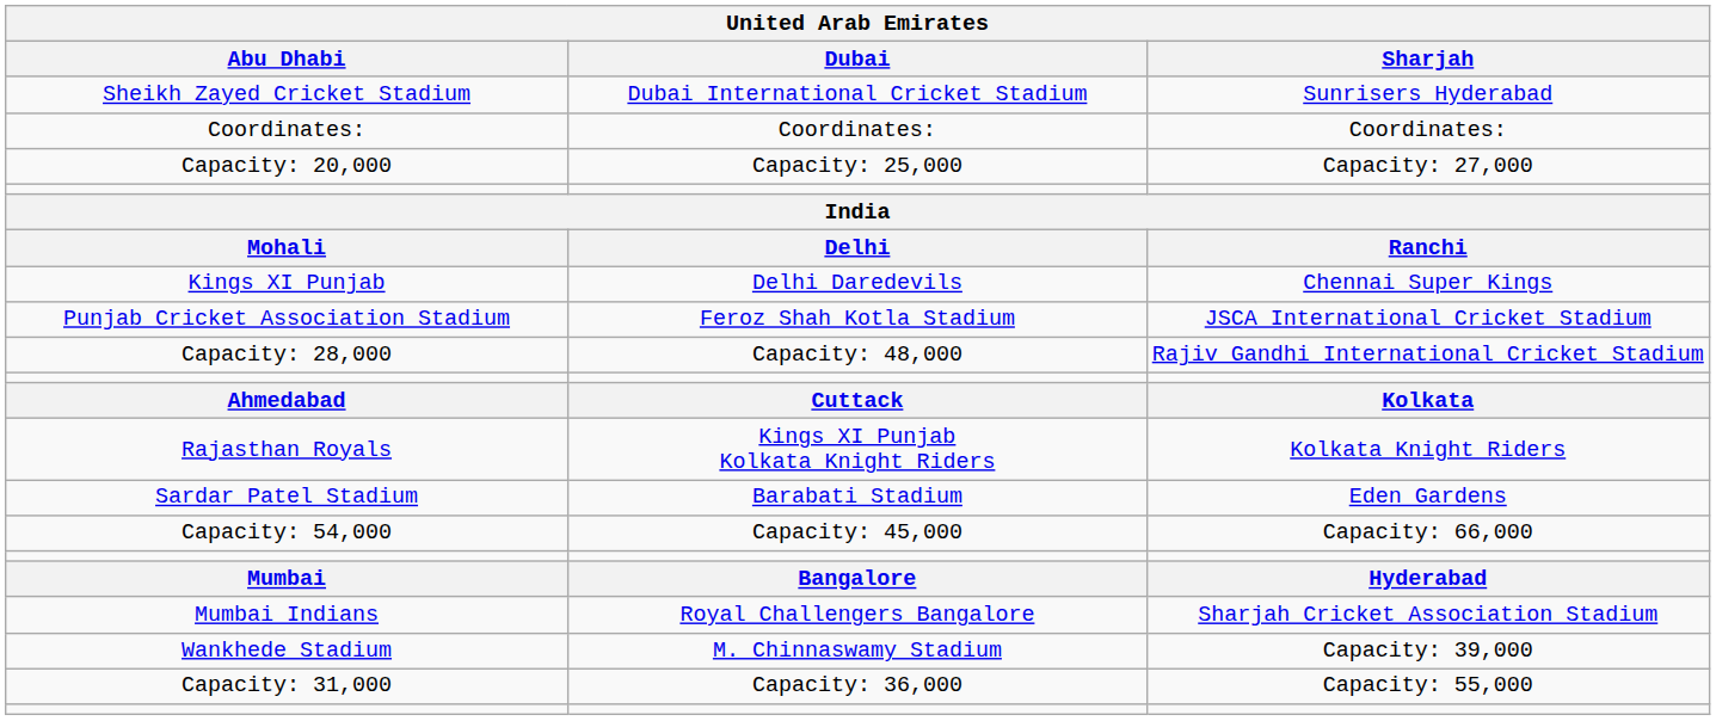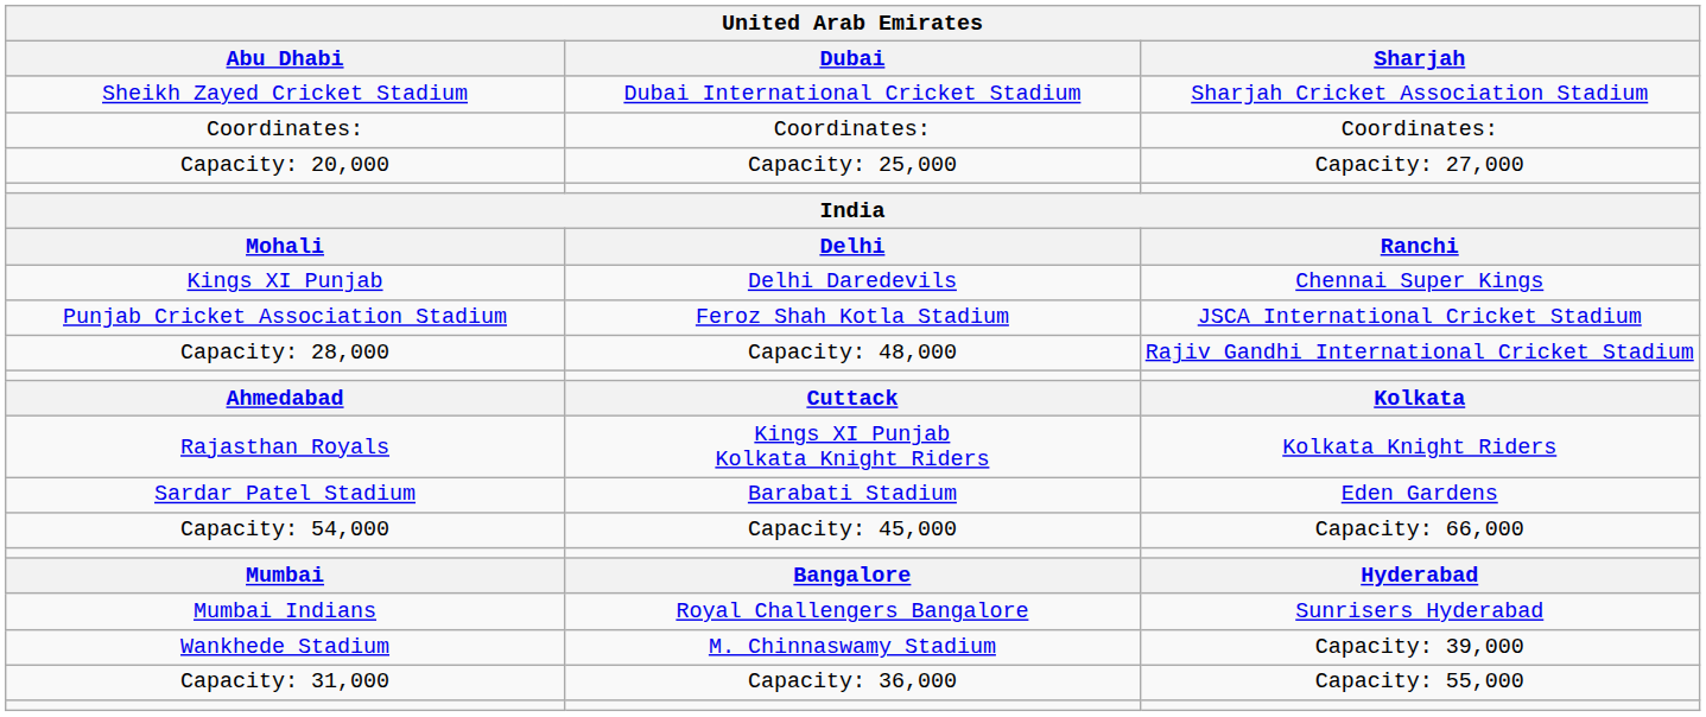 <table class="wikitable" style="text-align:center;">
 <tr>
 <th colspan="3">United Arab Emirates</th>
 </tr>
 <tr>
 <th style="width:33%"><a href='#'>Abu Dhabi</a></th>
 <th style="width:34%"><a href='#'>Dubai</a></th>
 <th style="width:33%"><a href='#'>Sharjah</a></th>
 </tr>
 <tr>
 <td><a href='#'>Sheikh Zayed Cricket Stadium</a></td>
 <td><a href='#'>Dubai International Cricket Stadium</a></td>
-<td><a href='#'>Sunrisers Hyderabad</a></td>
+<td><a href='#'>Sharjah Cricket Association Stadium</a></td>
 </tr>
 <tr>
 <td>Coordinates: </td>
 <td>Coordinates: </td>
 <td>Coordinates: </td>
 </tr>
 <tr>
 <td>Capacity: 20,000</td>
 <td>Capacity: 25,000</td>
 <td>Capacity: 27,000</td>
 </tr>
 <tr>
 <td></td>
 <td></td>
 <td></td>
 </tr>
 <tr>
 <th colspan="3">India</th>
 </tr>
 <tr>
 <th><a href='#'>Mohali</a></th>
 <th><a href='#'>Delhi</a></th>
 <th><a href='#'>Ranchi</a></th>
 </tr>
 <tr>
 <td><a href='#'>Kings XI Punjab</a></td>
 <td><a href='#'>Delhi Daredevils</a></td>
 <td><a href='#'>Chennai Super Kings</a></td>
 </tr>
 <tr>
 <td><a href='#'>Punjab Cricket Association Stadium</a></td>
 <td><a href='#'>Feroz Shah Kotla Stadium</a></td>
 <td><a href='#'>JSCA International Cricket Stadium</a></td>
 </tr>
 <tr>
 <td>Capacity: 28,000</td>
 <td>Capacity: 48,000</td>
 <td><a href='#'>Rajiv Gandhi International Cricket Stadium</a></td>
 </tr>
 <tr>
 <td></td>
 <td></td>
 <td></td>
 </tr>
 <tr>
 <th><a href='#'>Ahmedabad</a></th>
 <th><a href='#'>Cuttack</a></th>
 <th><a href='#'>Kolkata</a></th>
 </tr>
 <tr>
 <td><a href='#'>Rajasthan Royals</a></td>
 <td><a href='#'>Kings XI Punjab</a><br><a href='#'>Kolkata Knight Riders</a></td>
 <td><a href='#'>Kolkata Knight Riders</a></td>
 </tr>
 <tr>
 <td><a href='#'>Sardar Patel Stadium</a></td>
 <td><a href='#'>Barabati Stadium</a></td>
 <td><a href='#'>Eden Gardens</a></td>
 </tr>
 <tr>
 <td>Capacity: 54,000</td>
 <td>Capacity: 45,000</td>
 <td>Capacity: 66,000</td>
 </tr>
 <tr>
 <td></td>
 <td></td>
 <td></td>
 </tr>
 <tr>
 <th><a href='#'>Mumbai</a></th>
 <th><a href='#'>Bangalore</a></th>
 <th><a href='#'>Hyderabad</a></th>
 </tr>
 <tr>
 <td><a href='#'>Mumbai Indians</a></td>
 <td><a href='#'>Royal Challengers Bangalore</a></td>
-<td><a href='#'>Sharjah Cricket Association Stadium</a></td>
+<td><a href='#'>Sunrisers Hyderabad</a></td>
 </tr>
 <tr>
 <td><a href='#'>Wankhede Stadium</a></td>
 <td><a href='#'>M. Chinnaswamy Stadium</a></td>
 <td>Capacity: 39,000</td>
 </tr>
 <tr>
 <td>Capacity: 31,000</td>
 <td>Capacity: 36,000</td>
 <td>Capacity: 55,000</td>
 </tr>
 <tr>
 <td></td>
 <td></td>
 <td></td>
 </tr>
 </table>
